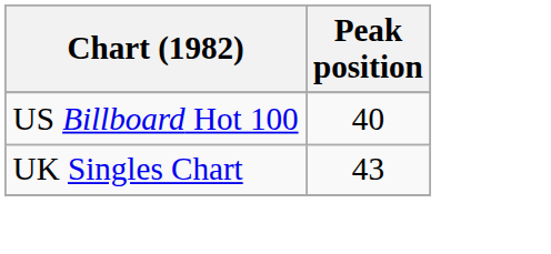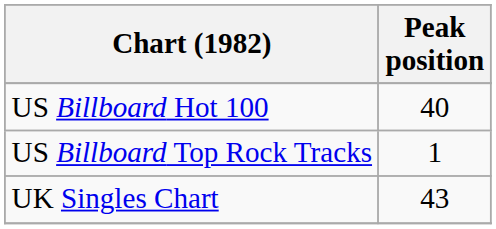 <table class="wikitable sortable">
 <tr>
 <th>Chart (1982)</th>
 <th>Peak<br>position</th>
 </tr>
 <tr>
 </tr>
 <tr>
 <td>US <a href='#'><em>Billboard</em> Hot 100</a></td>
 <td style="text-align:center;">40</td>
 </tr>
 <tr>
+<td>US <a href='#'><em>Billboard</em> Top Rock Tracks</a></td>
+<td style="text-align:center;">1</td>
+</tr>
+<tr>
 <td>UK <a href='#'>Singles Chart</a></td>
 <td style="text-align:center;">43</td>
 </tr>
 <tr>
 </tr>
 </table>
